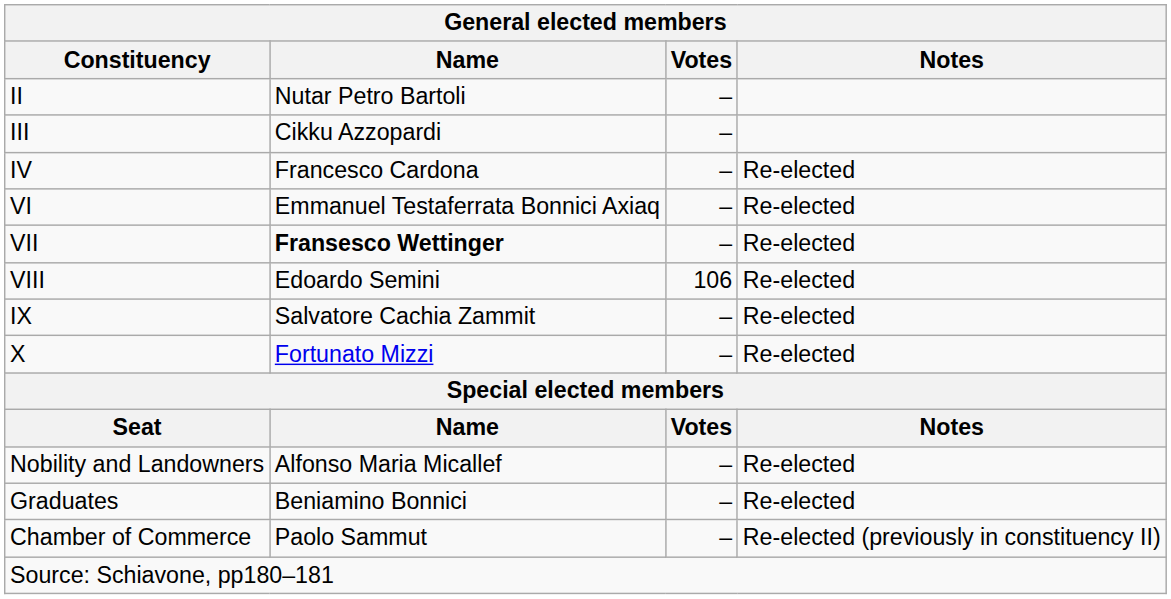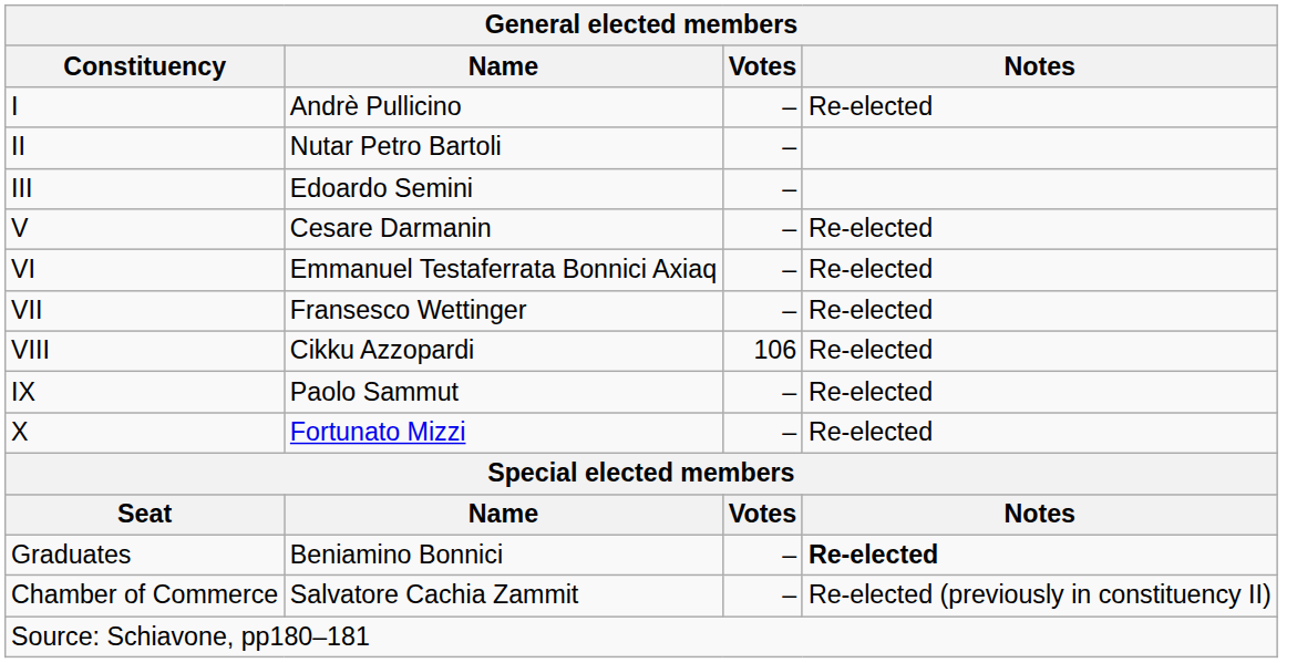 <table class=wikitable style=text-align:left>
 <tr>
 <th colspan=4>General elected members</th>
 </tr>
 <tr>
 <th>Constituency</th>
 <th>Name</th>
 <th>Votes</th>
 <th>Notes</th>
 </tr>
 <tr>
+<td>I</td>
+<td>Andrè Pullicino</td>
+<td align=right>–</td>
+<td>Re-elected</td>
+</tr>
+<tr>
 <td>II</td>
 <td>Nutar Petro Bartoli</td>
 <td align=right>–</td>
 <td></td>
 </tr>
 <tr>
 <td>III</td>
-<td>Cikku Azzopardi</td>
+<td>Edoardo Semini</td>
 <td align=right>–</td>
 <td></td>
 </tr>
 <tr>
-<td>IV</td>
-<td>Francesco Cardona</td>
+<td>V</td>
+<td>Cesare Darmanin</td>
 <td align=right>–</td>
 <td>Re-elected</td>
 </tr>
 <tr>
 <td>VI</td>
 <td>Emmanuel Testaferrata Bonnici Axiaq</td>
 <td align=right>–</td>
 <td>Re-elected</td>
 </tr>
 <tr>
 <td>VII</td>
-<td><strong>Fransesco Wettinger</strong></td>
+<td>Fransesco Wettinger</td>
 <td align=right>–</td>
 <td>Re-elected</td>
 </tr>
 <tr>
 <td>VIII</td>
-<td>Edoardo Semini</td>
+<td>Cikku Azzopardi</td>
 <td align=right>106</td>
 <td>Re-elected</td>
 </tr>
 <tr>
 <td>IX</td>
-<td>Salvatore Cachia Zammit</td>
+<td>Paolo Sammut</td>
 <td align=right>–</td>
 <td>Re-elected</td>
 </tr>
 <tr>
 <td>X</td>
 <td><a href='#'>Fortunato Mizzi</a></td>
 <td align=right>–</td>
 <td>Re-elected</td>
 </tr>
 <tr>
 <th colspan=4>Special elected members</th>
 </tr>
 <tr>
 <th>Seat</th>
 <th>Name</th>
 <th>Votes</th>
 <th>Notes</th>
 </tr>
 <tr>
-<td>Nobility and Landowners</td>
-<td>Alfonso Maria Micallef</td>
-<td align=right>–</td>
-<td>Re-elected</td>
-</tr>
-<tr>
 <td>Graduates</td>
 <td>Beniamino Bonnici</td>
 <td align=right>–</td>
-<td>Re-elected</td>
+<td><strong>Re-elected</strong></td>
 </tr>
 <tr>
 <td>Chamber of Commerce</td>
-<td>Paolo Sammut</td>
+<td>Salvatore Cachia Zammit</td>
 <td align=right>–</td>
 <td>Re-elected (previously in constituency II)</td>
 </tr>
 <tr>
 <td colspan=4>Source: Schiavone, pp180–181</td>
 </tr>
 </table>
